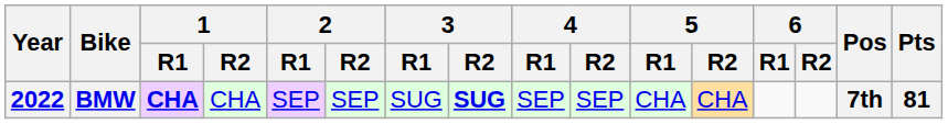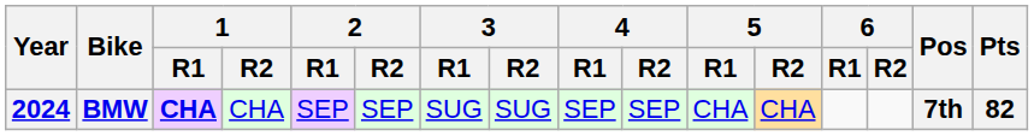 <table class="wikitable" style="text-align:center; font-size:90%">
 <tr>
 <th valign="middle" rowspan=2>Year</th>
 <th valign="middle" rowspan=2>Bike</th>
 <th colspan=2>1</th>
 <th colspan=2>2</th>
 <th colspan=2>3</th>
 <th colspan=2>4</th>
 <th colspan=2>5</th>
 <th colspan=2>6</th>
 <th rowspan=2>Pos</th>
 <th rowspan=2>Pts</th>
 </tr>
 <tr>
 <th>R1</th>
 <th>R2</th>
 <th>R1</th>
 <th>R2</th>
 <th>R1</th>
 <th>R2</th>
 <th>R1</th>
 <th>R2</th>
 <th>R1</th>
 <th>R2</th>
 <th>R1</th>
 <th>R2</th>
 </tr>
 <tr>
-<th><a href='#'>2022</a></th>
+<th><a href='#'>2024</a></th>
 <th><a href='#'>BMW</a></th>
 <td style="background:#efcfff;"><strong><a href='#'>CHA</a><br></strong></td>
 <td style="background:#dfffdf;"><a href='#'>CHA</a><br></td>
 <td style="background:#efcfff;"><a href='#'>SEP</a><br></td>
 <td style="background:#dfffdf;"><a href='#'>SEP</a><br></td>
 <td style="background:#dfffdf;"><a href='#'>SUG</a><br></td>
-<td style="background:#dfffdf;"><strong><a href='#'>SUG</a><br></strong></td>
+<td style="background:#dfffdf;"><a href='#'>SUG</a><br></td>
 <td style="background:#dfffdf;"><a href='#'>SEP</a><br></td>
 <td style="background:#dfffdf;"><a href='#'>SEP</a><br></td>
 <td style="background:#dfffdf;"><a href='#'>CHA</a><br></td>
 <td style="background:#ffdf9f;"><a href='#'>CHA</a><br></td>
 <td></td>
 <td></td>
 <th style="background:#;">7th</th>
-<th style="background:#;">81</th>
+<th style="background:#;">82</th>
 </tr>
 </table>
